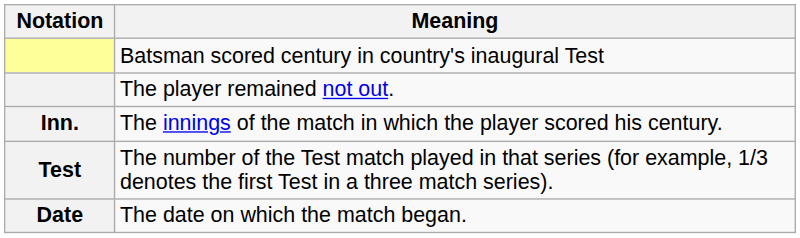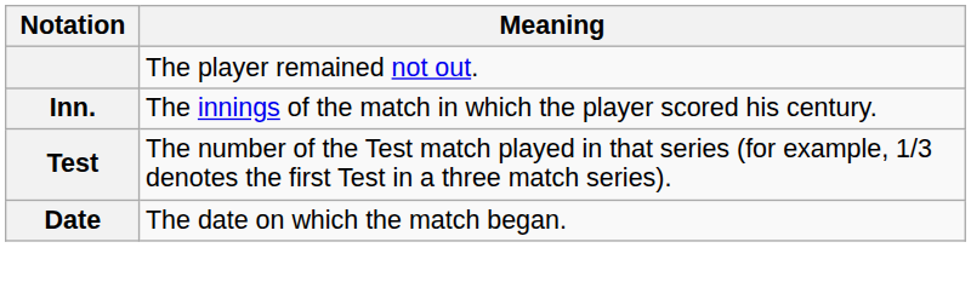 <table class="wikitable plainrowheaders" border="1">
 <tr>
 <th scope="col" style="width:75px">Notation</th>
 <th scope="col" style="width:500px">Meaning</th>
-</tr>
-<tr>
-<td style="background:#FFFF99;"></td>
-<td>Batsman scored century in country's inaugural Test</td>
 </tr>
 <tr>
 <th scope="row"></th>
 <td>The player remained <a href='#'>not out</a>.</td>
 </tr>
 <tr>
 <th scope="row">Inn.</th>
 <td>The <a href='#'>innings</a> of the match in which the player scored his century.</td>
 </tr>
 <tr>
 <th scope="row">Test</th>
 <td>The number of the Test match played in that series (for example, 1/3 denotes the first Test in a three match series).</td>
 </tr>
 <tr>
 <th scope="row">Date</th>
 <td>The date on which the match began.</td>
 </tr>
 </table>
